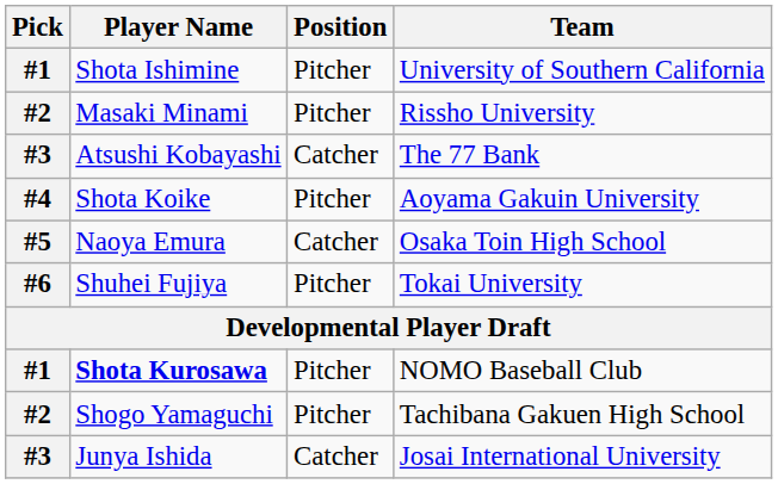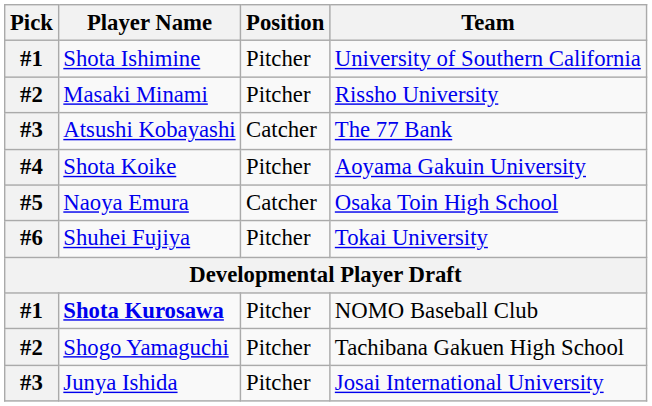 <table class="wikitable">
 <tr>
 <th>Pick</th>
 <th>Player Name</th>
 <th>Position</th>
 <th>Team</th>
 </tr>
 <tr>
 <th>#1</th>
 <td><a href='#'>Shota Ishimine</a></td>
 <td>Pitcher</td>
 <td><a href='#'>University of Southern California</a></td>
 </tr>
 <tr>
 <th>#2</th>
 <td><a href='#'>Masaki Minami</a></td>
 <td>Pitcher</td>
 <td><a href='#'>Rissho University</a></td>
 </tr>
 <tr>
 <th>#3</th>
 <td><a href='#'>Atsushi Kobayashi</a></td>
 <td>Catcher</td>
 <td><a href='#'>The 77 Bank</a></td>
 </tr>
 <tr>
 <th>#4</th>
 <td><a href='#'>Shota Koike</a></td>
 <td>Pitcher</td>
 <td><a href='#'>Aoyama Gakuin University</a></td>
 </tr>
 <tr>
 <th>#5</th>
 <td><a href='#'>Naoya Emura</a></td>
 <td>Catcher</td>
 <td><a href='#'>Osaka Toin High School</a></td>
 </tr>
 <tr>
 <th>#6</th>
 <td><a href='#'>Shuhei Fujiya</a></td>
 <td>Pitcher</td>
 <td><a href='#'>Tokai University</a></td>
 </tr>
 <tr>
 <th colspan="5">Developmental Player Draft</th>
 </tr>
 <tr>
 <th>#1</th>
 <td><strong><a href='#'>Shota Kurosawa</a></strong></td>
 <td>Pitcher</td>
 <td>NOMO Baseball Club</td>
 </tr>
 <tr>
 <th>#2</th>
 <td><a href='#'>Shogo Yamaguchi</a></td>
 <td>Pitcher</td>
 <td>Tachibana Gakuen High School</td>
 </tr>
 <tr>
 <th>#3</th>
 <td><a href='#'>Junya Ishida</a></td>
-<td>Catcher</td>
+<td>Pitcher</td>
 <td><a href='#'>Josai International University</a></td>
 </tr>
 </table>
